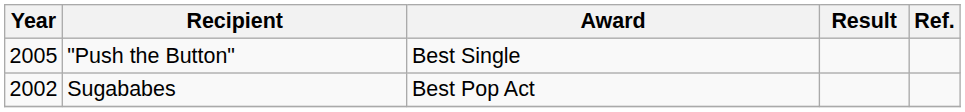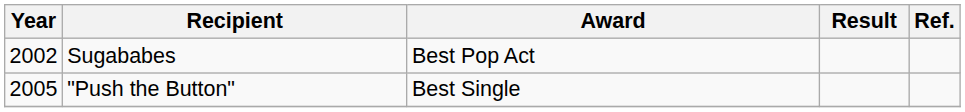 <table class="wikitable">
 <tr>
 <th>Year</th>
 <th width="250">Recipient</th>
 <th width="300">Award</th>
 <th width="60">Result</th>
 <th>Ref.</th>
 </tr>
 <tr>
+<td>2002</td>
+<td>Sugababes</td>
+<td>Best Pop Act</td>
+<td></td>
+<td align="center"></td>
+</tr>
+<tr>
 <td>2005</td>
 <td>"Push the Button"</td>
 <td>Best Single</td>
 <td></td>
 <td align="center"></td>
 </tr>
 <tr>
-<td>2002</td>
-<td>Sugababes</td>
-<td>Best Pop Act</td>
-<td></td>
-<td align="center"></td>
-</tr>
-<tr>
 </tr>
 </table>
